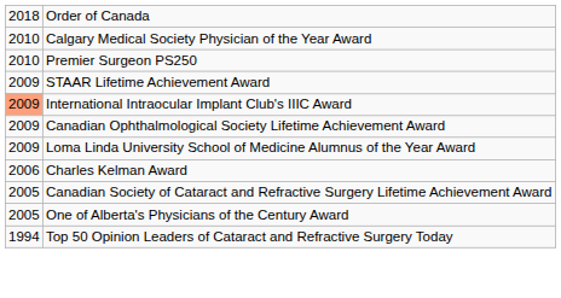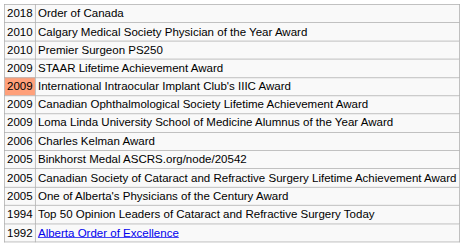 <table class="wikitable">
 <tr>
 <td>2018</td>
 <td>Order of Canada</td>
 </tr>
 <tr>
 <td>2010</td>
 <td>Calgary Medical Society Physician of the Year Award</td>
 </tr>
 <tr>
 <td>2010</td>
 <td>Premier Surgeon PS250</td>
 </tr>
 <tr>
 <td>2009</td>
 <td>STAAR Lifetime Achievement Award</td>
 </tr>
 <tr>
 <td style="background: lightsalmon;">2009</td>
 <td The International Intra-Ocular Implant Club (IIIC)>International Intraocular Implant Club's IIIC Award</td>
 </tr>
 <tr>
 <td>2009</td>
 <td>Canadian Ophthalmological Society Lifetime Achievement Award</td>
 </tr>
 <tr>
 <td>2009</td>
 <td>Loma Linda University School of Medicine Alumnus of the Year Award</td>
 </tr>
 <tr>
 <td>2006</td>
 <td>Charles Kelman Award</td>
 </tr>
 <tr>
 <td>2005</td>
+<td>Binkhorst Medal ASCRS.org/node/20542</td>
+</tr>
+<tr>
+<td>2005</td>
 <td>Canadian Society of Cataract and Refractive Surgery Lifetime Achievement Award</td>
 </tr>
 <tr>
 <td>2005</td>
 <td>One of Alberta's Physicians of the Century Award</td>
 </tr>
 <tr>
 <td>1994</td>
 <td>Top 50 Opinion Leaders of Cataract and Refractive Surgery Today</td>
 </tr>
+<tr>
+<td>1992</td>
+<td><a href='#'>Alberta Order of Excellence</a></td>
+</tr>
 </table>
